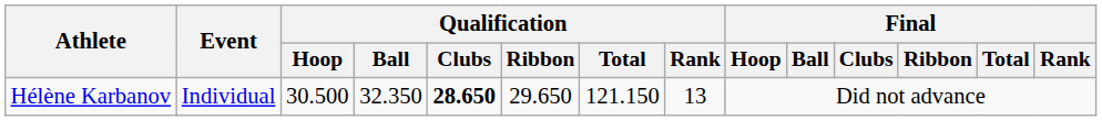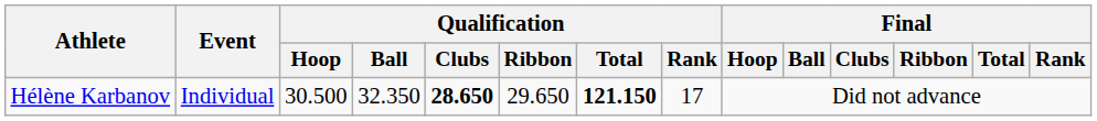 <table class=wikitable style="font-size:90%">
 <tr>
 <th rowspan=2>Athlete</th>
 <th rowspan=2>Event</th>
 <th colspan=6>Qualification</th>
 <th colspan=6>Final</th>
 </tr>
 <tr style="font-size:95%">
 <th>Hoop</th>
 <th>Ball</th>
 <th>Clubs</th>
 <th>Ribbon</th>
 <th>Total</th>
 <th>Rank</th>
 <th>Hoop</th>
 <th>Ball</th>
 <th>Clubs</th>
 <th>Ribbon</th>
 <th>Total</th>
 <th>Rank</th>
 </tr>
 <tr align=center>
 <td align=left><a href='#'>Hélène Karbanov</a></td>
 <td align=left><a href='#'>Individual</a></td>
 <td>30.500</td>
 <td>32.350</td>
 <td><strong>28.650</strong></td>
 <td>29.650</td>
-<td>121.150</td>
-<td>13</td>
+<td><strong>121.150</strong></td>
+<td>17</td>
 <td colspan="6">Did not advance</td>
 </tr>
 </table>
